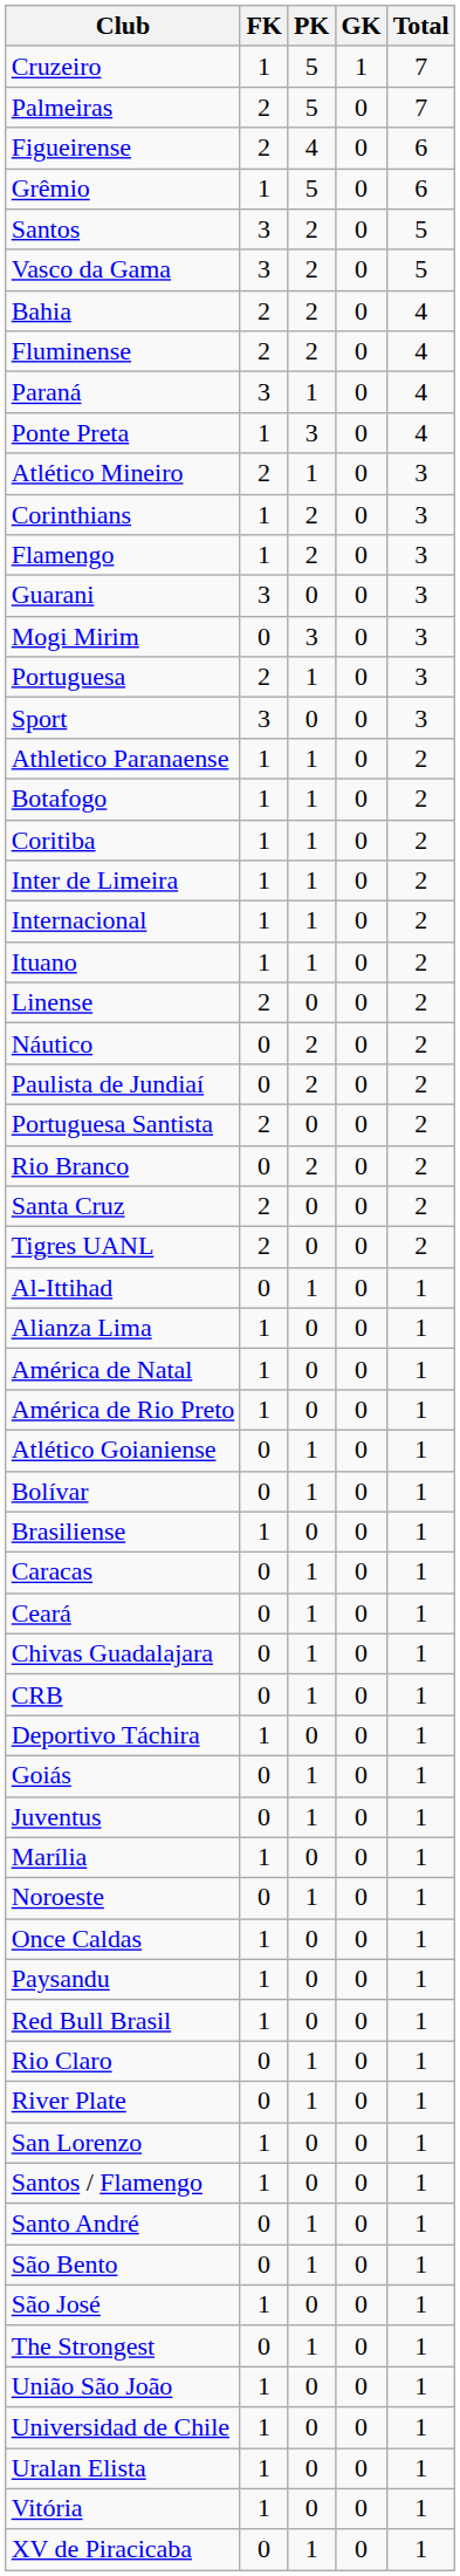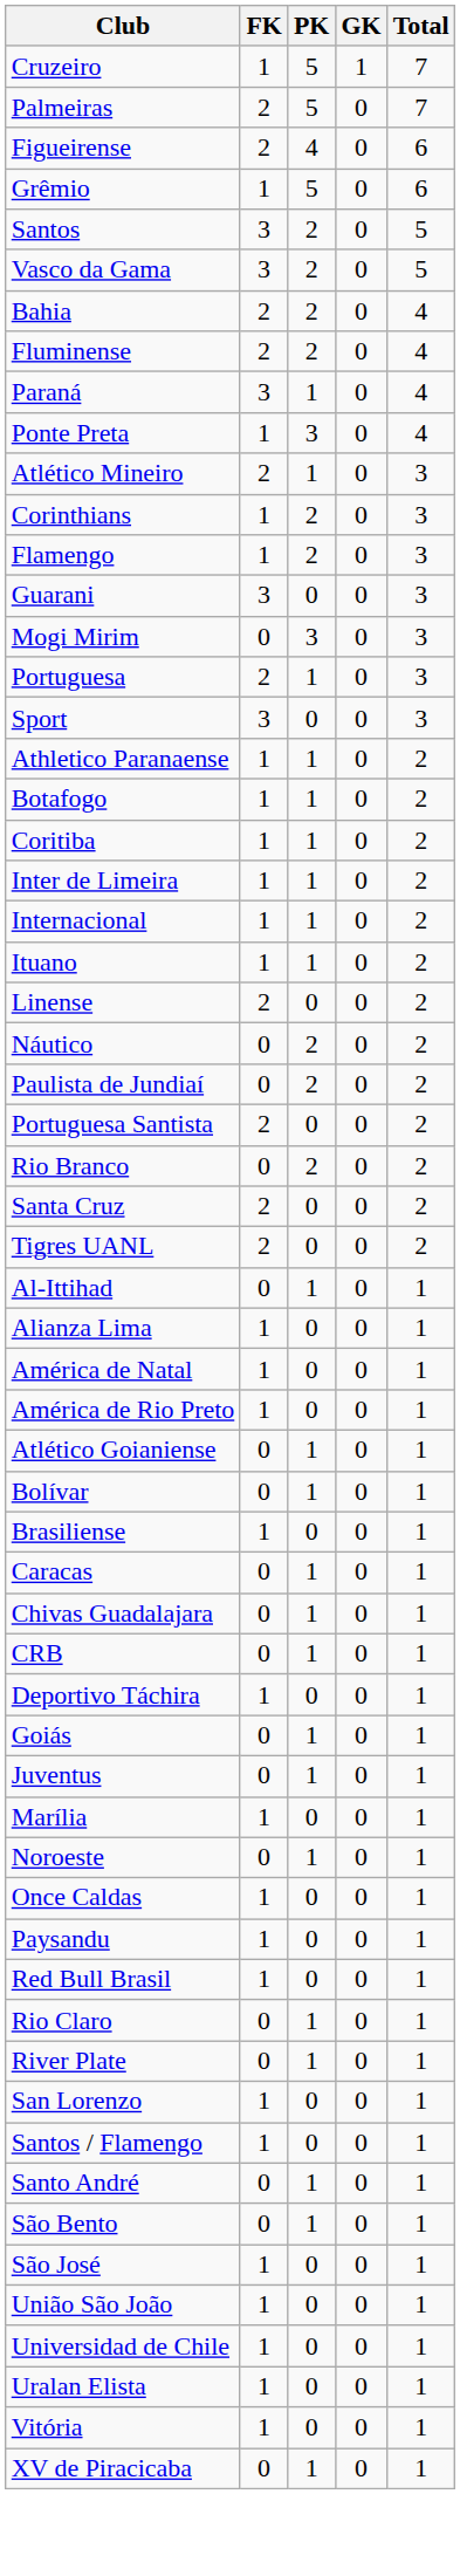 <table class="wikitable sortable">
 <tr>
 <th>Club</th>
 <th>FK</th>
 <th>PK</th>
 <th>GK</th>
 <th>Total</th>
 </tr>
 <tr>
 <td> <a href='#'>Cruzeiro</a></td>
 <td align=center>1</td>
 <td align=center>5</td>
 <td align=center>1</td>
 <td align=center>7</td>
 </tr>
 <tr>
 <td> <a href='#'>Palmeiras</a></td>
 <td align=center>2</td>
 <td align=center>5</td>
 <td align=center>0</td>
 <td align=center>7</td>
 </tr>
 <tr>
 <td> <a href='#'>Figueirense</a></td>
 <td align=center>2</td>
 <td align=center>4</td>
 <td align=center>0</td>
 <td align=center>6</td>
 </tr>
 <tr>
 <td> <a href='#'>Grêmio</a></td>
 <td align=center>1</td>
 <td align=center>5</td>
 <td align=center>0</td>
 <td align=center>6</td>
 </tr>
 <tr>
 <td> <a href='#'>Santos</a></td>
 <td align=center>3</td>
 <td align=center>2</td>
 <td align=center>0</td>
 <td align=center>5</td>
 </tr>
 <tr>
 <td> <a href='#'>Vasco da Gama</a></td>
 <td align=center>3</td>
 <td align=center>2</td>
 <td align=center>0</td>
 <td align=center>5</td>
 </tr>
 <tr>
 <td> <a href='#'>Bahia</a></td>
 <td align=center>2</td>
 <td align=center>2</td>
 <td align=center>0</td>
 <td align=center>4</td>
 </tr>
 <tr>
 <td> <a href='#'>Fluminense</a></td>
 <td align=center>2</td>
 <td align=center>2</td>
 <td align=center>0</td>
 <td align=center>4</td>
 </tr>
 <tr>
 <td> <a href='#'>Paraná</a></td>
 <td align=center>3</td>
 <td align=center>1</td>
 <td align=center>0</td>
 <td align=center>4</td>
 </tr>
 <tr>
 <td> <a href='#'>Ponte Preta</a></td>
 <td align=center>1</td>
 <td align=center>3</td>
 <td align=center>0</td>
 <td align=center>4</td>
 </tr>
 <tr>
 <td> <a href='#'>Atlético Mineiro</a></td>
 <td align=center>2</td>
 <td align=center>1</td>
 <td align=center>0</td>
 <td align=center>3</td>
 </tr>
 <tr>
 <td> <a href='#'>Corinthians</a></td>
 <td align=center>1</td>
 <td align=center>2</td>
 <td align=center>0</td>
 <td align=center>3</td>
 </tr>
 <tr>
 <td> <a href='#'>Flamengo</a></td>
 <td align=center>1</td>
 <td align=center>2</td>
 <td align=center>0</td>
 <td align=center>3</td>
 </tr>
 <tr>
 <td> <a href='#'>Guarani</a></td>
 <td align=center>3</td>
 <td align=center>0</td>
 <td align=center>0</td>
 <td align=center>3</td>
 </tr>
 <tr>
 <td> <a href='#'>Mogi Mirim</a></td>
 <td align=center>0</td>
 <td align=center>3</td>
 <td align=center>0</td>
 <td align=center>3</td>
 </tr>
 <tr>
 <td> <a href='#'>Portuguesa</a></td>
 <td align=center>2</td>
 <td align=center>1</td>
 <td align=center>0</td>
 <td align=center>3</td>
 </tr>
 <tr>
 <td> <a href='#'>Sport</a></td>
 <td align=center>3</td>
 <td align=center>0</td>
 <td align=center>0</td>
 <td align=center>3</td>
 </tr>
 <tr>
 <td> <a href='#'>Athletico Paranaense</a></td>
 <td align=center>1</td>
 <td align=center>1</td>
 <td align=center>0</td>
 <td align=center>2</td>
 </tr>
 <tr>
 <td> <a href='#'>Botafogo</a></td>
 <td align=center>1</td>
 <td align=center>1</td>
 <td align=center>0</td>
 <td align=center>2</td>
 </tr>
 <tr>
 <td> <a href='#'>Coritiba</a></td>
 <td align=center>1</td>
 <td align=center>1</td>
 <td align=center>0</td>
 <td align=center>2</td>
 </tr>
 <tr>
 <td> <a href='#'>Inter de Limeira</a></td>
 <td align=center>1</td>
 <td align=center>1</td>
 <td align=center>0</td>
 <td align=center>2</td>
 </tr>
 <tr>
 <td> <a href='#'>Internacional</a></td>
 <td align=center>1</td>
 <td align=center>1</td>
 <td align=center>0</td>
 <td align=center>2</td>
 </tr>
 <tr>
 <td> <a href='#'>Ituano</a></td>
 <td align=center>1</td>
 <td align=center>1</td>
 <td align=center>0</td>
 <td align=center>2</td>
 </tr>
 <tr>
 <td> <a href='#'>Linense</a></td>
 <td align=center>2</td>
 <td align=center>0</td>
 <td align=center>0</td>
 <td align=center>2</td>
 </tr>
 <tr>
 <td> <a href='#'>Náutico</a></td>
 <td align=center>0</td>
 <td align=center>2</td>
 <td align=center>0</td>
 <td align=center>2</td>
 </tr>
 <tr>
 <td> <a href='#'>Paulista de Jundiaí</a></td>
 <td align=center>0</td>
 <td align=center>2</td>
 <td align=center>0</td>
 <td align=center>2</td>
 </tr>
 <tr>
 <td> <a href='#'>Portuguesa Santista</a></td>
 <td align=center>2</td>
 <td align=center>0</td>
 <td align=center>0</td>
 <td align=center>2</td>
 </tr>
 <tr>
 <td> <a href='#'>Rio Branco</a></td>
 <td align=center>0</td>
 <td align=center>2</td>
 <td align=center>0</td>
 <td align=center>2</td>
 </tr>
 <tr>
 <td> <a href='#'>Santa Cruz</a></td>
 <td align=center>2</td>
 <td align=center>0</td>
 <td align=center>0</td>
 <td align=center>2</td>
 </tr>
 <tr>
 <td> <a href='#'>Tigres UANL</a></td>
 <td align=center>2</td>
 <td align=center>0</td>
 <td align=center>0</td>
 <td align=center>2</td>
 </tr>
 <tr>
 <td> <a href='#'>Al-Ittihad</a></td>
 <td align=center>0</td>
 <td align=center>1</td>
 <td align=center>0</td>
 <td align=center>1</td>
 </tr>
 <tr>
 <td> <a href='#'>Alianza Lima</a></td>
 <td align=center>1</td>
 <td align=center>0</td>
 <td align=center>0</td>
 <td align=center>1</td>
 </tr>
 <tr>
 <td> <a href='#'>América de Natal</a></td>
 <td align=center>1</td>
 <td align=center>0</td>
 <td align=center>0</td>
 <td align=center>1</td>
 </tr>
 <tr>
 <td> <a href='#'>América de Rio Preto</a></td>
 <td align=center>1</td>
 <td align=center>0</td>
 <td align=center>0</td>
 <td align=center>1</td>
 </tr>
 <tr>
 <td> <a href='#'>Atlético Goianiense</a></td>
 <td align=center>0</td>
 <td align=center>1</td>
 <td align=center>0</td>
 <td align=center>1</td>
 </tr>
 <tr>
 <td> <a href='#'>Bolívar</a></td>
 <td align=center>0</td>
 <td align=center>1</td>
 <td align=center>0</td>
 <td align=center>1</td>
 </tr>
 <tr>
 <td> <a href='#'>Brasiliense</a></td>
 <td align=center>1</td>
 <td align=center>0</td>
 <td align=center>0</td>
 <td align=center>1</td>
 </tr>
 <tr>
 <td> <a href='#'>Caracas</a></td>
 <td align=center>0</td>
 <td align=center>1</td>
 <td align=center>0</td>
 <td align=center>1</td>
 </tr>
 <tr>
-<td> <a href='#'>Ceará</a></td>
-<td align=center>0</td>
-<td align=center>1</td>
-<td align=center>0</td>
-<td align=center>1</td>
-</tr>
-<tr>
 <td> <a href='#'>Chivas Guadalajara</a></td>
 <td align=center>0</td>
 <td align=center>1</td>
 <td align=center>0</td>
 <td align=center>1</td>
 </tr>
 <tr>
 <td> <a href='#'>CRB</a></td>
 <td align=center>0</td>
 <td align=center>1</td>
 <td align=center>0</td>
 <td align=center>1</td>
 </tr>
 <tr>
 <td> <a href='#'>Deportivo Táchira</a></td>
 <td align=center>1</td>
 <td align=center>0</td>
 <td align=center>0</td>
 <td align=center>1</td>
 </tr>
 <tr>
 <td> <a href='#'>Goiás</a></td>
 <td align=center>0</td>
 <td align=center>1</td>
 <td align=center>0</td>
 <td align=center>1</td>
 </tr>
 <tr>
 <td> <a href='#'>Juventus</a></td>
 <td align=center>0</td>
 <td align=center>1</td>
 <td align=center>0</td>
 <td align=center>1</td>
 </tr>
 <tr>
 <td> <a href='#'>Marília</a></td>
 <td align=center>1</td>
 <td align=center>0</td>
 <td align=center>0</td>
 <td align=center>1</td>
 </tr>
 <tr>
 <td> <a href='#'>Noroeste</a></td>
 <td align=center>0</td>
 <td align=center>1</td>
 <td align=center>0</td>
 <td align=center>1</td>
 </tr>
 <tr>
 <td> <a href='#'>Once Caldas</a></td>
 <td align=center>1</td>
 <td align=center>0</td>
 <td align=center>0</td>
 <td align=center>1</td>
 </tr>
 <tr>
 <td> <a href='#'>Paysandu</a></td>
 <td align=center>1</td>
 <td align=center>0</td>
 <td align=center>0</td>
 <td align=center>1</td>
 </tr>
 <tr>
 <td> <a href='#'>Red Bull Brasil</a></td>
 <td align=center>1</td>
 <td align=center>0</td>
 <td align=center>0</td>
 <td align=center>1</td>
 </tr>
 <tr>
 <td> <a href='#'>Rio Claro</a></td>
 <td align=center>0</td>
 <td align=center>1</td>
 <td align=center>0</td>
 <td align=center>1</td>
 </tr>
 <tr>
 <td> <a href='#'>River Plate</a></td>
 <td align=center>0</td>
 <td align=center>1</td>
 <td align=center>0</td>
 <td align=center>1</td>
 </tr>
 <tr>
 <td> <a href='#'>San Lorenzo</a></td>
 <td align=center>1</td>
 <td align=center>0</td>
 <td align=center>0</td>
 <td align=center>1</td>
 </tr>
 <tr>
 <td> <a href='#'>Santos</a> / <a href='#'>Flamengo</a></td>
 <td align=center>1</td>
 <td align=center>0</td>
 <td align=center>0</td>
 <td align=center>1</td>
 </tr>
 <tr>
 <td> <a href='#'>Santo André</a></td>
 <td align=center>0</td>
 <td align=center>1</td>
 <td align=center>0</td>
 <td align=center>1</td>
 </tr>
 <tr>
 <td> <a href='#'>São Bento</a></td>
 <td align=center>0</td>
 <td align=center>1</td>
 <td align=center>0</td>
 <td align=center>1</td>
 </tr>
 <tr>
 <td> <a href='#'>São José</a></td>
 <td align=center>1</td>
 <td align=center>0</td>
 <td align=center>0</td>
 <td align=center>1</td>
 </tr>
 <tr>
-<td> <a href='#'>The Strongest</a></td>
-<td align=center>0</td>
-<td align=center>1</td>
-<td align=center>0</td>
-<td align=center>1</td>
-</tr>
-<tr>
 <td> <a href='#'>União São João</a></td>
 <td align=center>1</td>
 <td align=center>0</td>
 <td align=center>0</td>
 <td align=center>1</td>
 </tr>
 <tr>
 <td> <a href='#'>Universidad de Chile</a></td>
 <td align=center>1</td>
 <td align=center>0</td>
 <td align=center>0</td>
 <td align=center>1</td>
 </tr>
 <tr>
 <td> <a href='#'>Uralan Elista</a></td>
 <td align=center>1</td>
 <td align=center>0</td>
 <td align=center>0</td>
 <td align=center>1</td>
 </tr>
 <tr>
 <td> <a href='#'>Vitória</a></td>
 <td align=center>1</td>
 <td align=center>0</td>
 <td align=center>0</td>
 <td align=center>1</td>
 </tr>
 <tr>
 <td> <a href='#'>XV de Piracicaba</a></td>
 <td align=center>0</td>
 <td align=center>1</td>
 <td align=center>0</td>
 <td align=center>1</td>
 </tr>
 </table>
